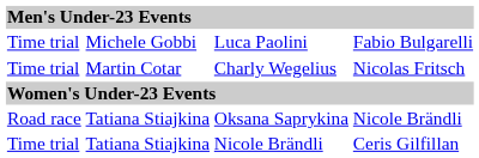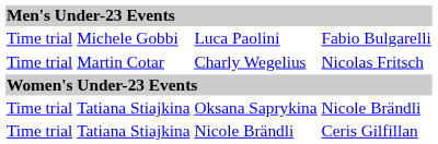 <table>
 <tr bgcolor="#cccccc">
 <td colspan=4><strong>Men's Under-23 Events</strong></td>
 </tr>
 <tr>
 <td><a href='#'>Time trial</a><br></td>
 <td> <a href='#'>Michele Gobbi</a></td>
 <td> <a href='#'>Luca Paolini</a></td>
 <td> <a href='#'>Fabio Bulgarelli</a></td>
 </tr>
 <tr>
 <td><a href='#'>Time trial</a><br></td>
 <td> <a href='#'>Martin Cotar</a></td>
 <td> <a href='#'>Charly Wegelius</a></td>
 <td> <a href='#'>Nicolas Fritsch</a></td>
 </tr>
 <tr bgcolor="#cccccc">
 <td colspan=4><strong>Women's Under-23 Events</strong></td>
 </tr>
 <tr>
-<td><a href='#'>Road race</a><br></td>
+<td><a href='#'>Time trial</a><br></td>
 <td> <a href='#'>Tatiana Stiajkina</a></td>
 <td> <a href='#'>Oksana Saprykina</a></td>
 <td> <a href='#'>Nicole Brändli</a></td>
 </tr>
 <tr>
 <td><a href='#'>Time trial</a><br></td>
 <td> <a href='#'>Tatiana Stiajkina</a></td>
 <td> <a href='#'>Nicole Brändli</a></td>
 <td> <a href='#'>Ceris Gilfillan</a></td>
 </tr>
 </table>
